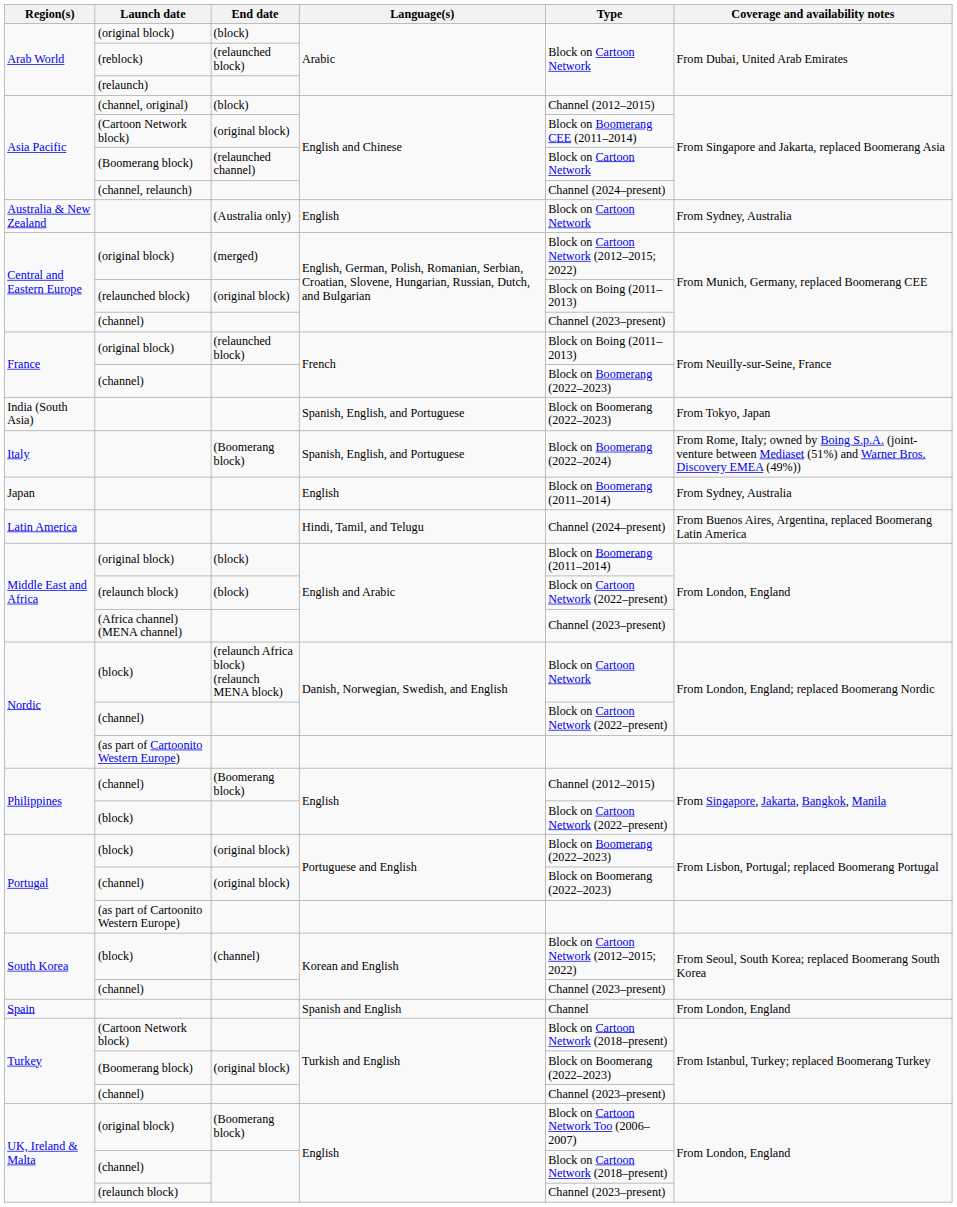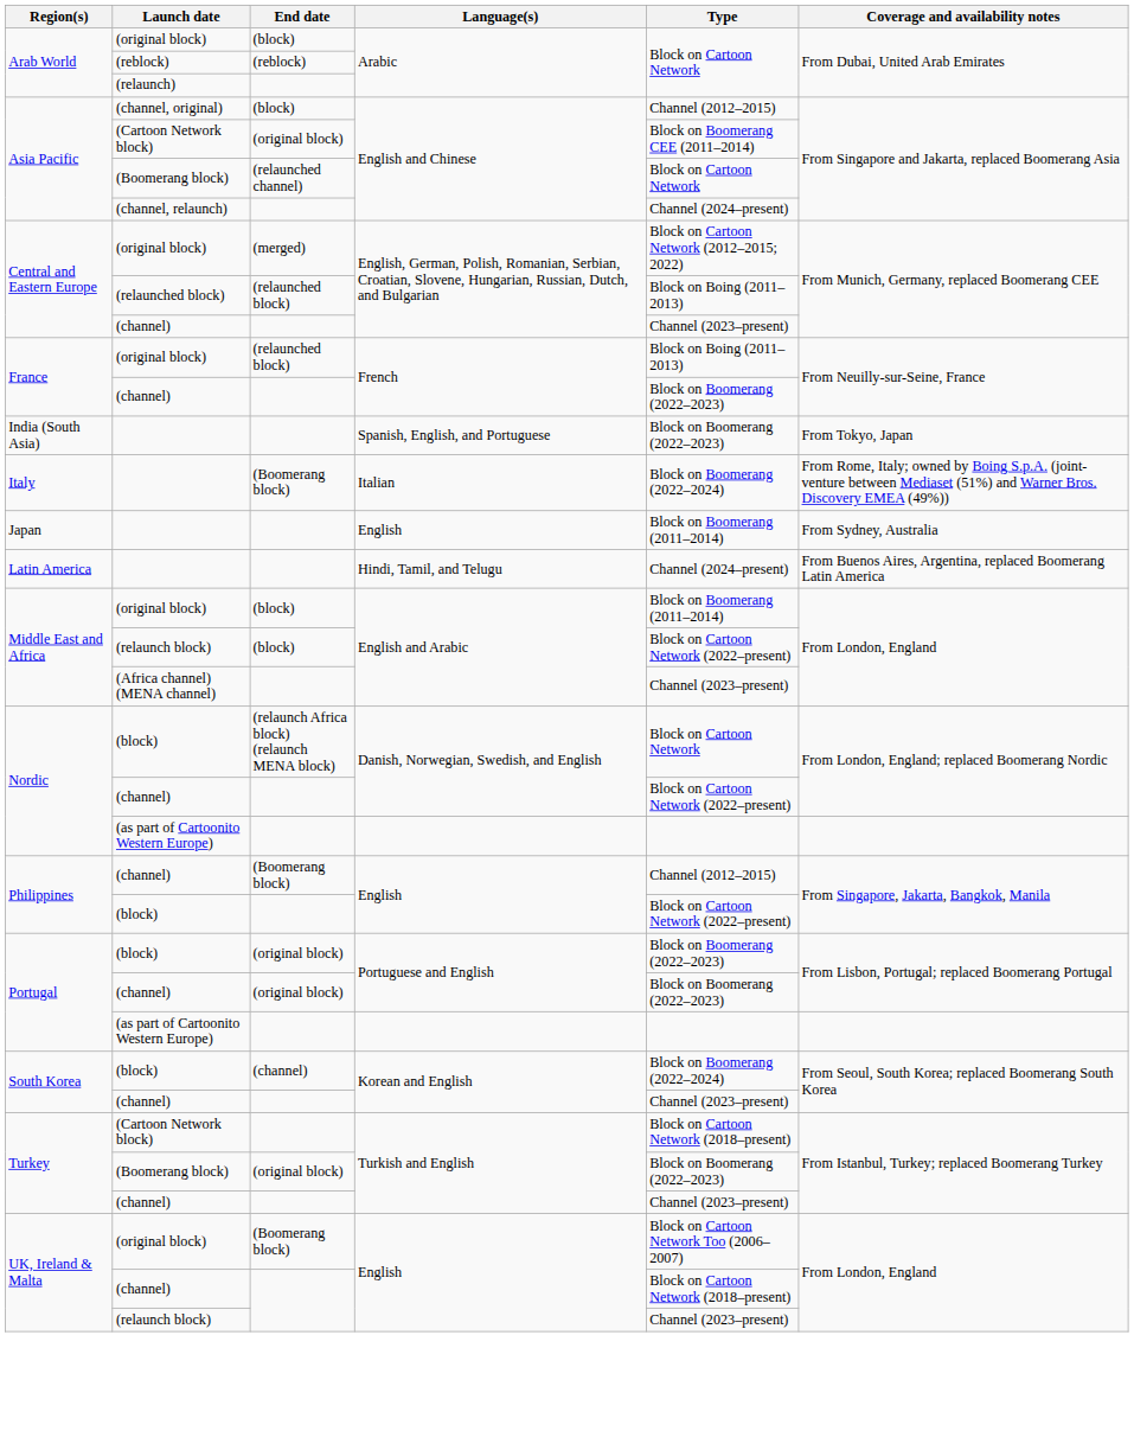 <table class="wikitable sortable">
 <tr>
 <th>Region(s)</th>
 <th>Launch date</th>
 <th>End date</th>
 <th>Language(s)</th>
 <th>Type</th>
 <th>Coverage and availability notes</th>
 </tr>
 <tr>
 <td rowspan="3"><a href='#'>Arab World</a></td>
 <td> (original block)</td>
 <td> (block)</td>
 <td rowspan="3">Arabic</td>
 <td rowspan="3">Block on <a href='#'>Cartoon Network</a></td>
 <td rowspan="3">From Dubai, United Arab Emirates</td>
 </tr>
 <tr>
 <td> (reblock)</td>
-<td> (relaunched block)</td>
+<td> (reblock)</td>
 </tr>
 <tr>
 <td> (relaunch)</td>
 <td></td>
 </tr>
 <tr>
 <td rowspan="4"><a href='#'>Asia Pacific</a></td>
 <td> (channel, original)</td>
 <td> (block)</td>
 <td rowspan="4">English and Chinese</td>
 <td>Channel (2012–2015)</td>
 <td rowspan="4">From Singapore and Jakarta, replaced Boomerang Asia</td>
 </tr>
 <tr>
 <td> (Cartoon Network block)</td>
 <td> (original block)</td>
 <td>Block on <a href='#'>Boomerang CEE</a> (2011–2014)</td>
 </tr>
 <tr>
 <td> (Boomerang block)</td>
 <td> (relaunched channel)</td>
 <td>Block on <a href='#'>Cartoon Network</a></td>
 </tr>
 <tr>
 <td> (channel, relaunch)</td>
 <td></td>
 <td>Channel (2024–present)</td>
 </tr>
 <tr>
-<td><a href='#'>Australia & New Zealand</a></td>
-<td></td>
-<td> (Australia only)</td>
-<td>English</td>
-<td>Block on <a href='#'>Cartoon Network</a></td>
-<td>From Sydney, Australia</td>
-</tr>
-<tr>
 <td rowspan="3"><a href='#'>Central and Eastern Europe</a></td>
 <td> (original block)</td>
 <td> (merged)</td>
 <td rowspan="3">English, German, Polish, Romanian, Serbian, Croatian, Slovene, Hungarian, Russian, Dutch, and Bulgarian</td>
 <td>Block on <a href='#'>Cartoon Network</a> (2012–2015; 2022)</td>
 <td rowspan="3">From Munich, Germany, replaced Boomerang CEE</td>
 </tr>
 <tr>
 <td> (relaunched block)</td>
-<td> (original block)</td>
+<td> (relaunched block)</td>
 <td>Block on Boing (2011–2013)</td>
 </tr>
 <tr>
 <td> (channel)</td>
 <td></td>
 <td>Channel (2023–present)</td>
 </tr>
 <tr>
 <td rowspan="2"><a href='#'>France</a></td>
 <td> (original block)</td>
 <td> (relaunched block)</td>
 <td rowspan="2">French</td>
 <td>Block on Boing (2011–2013)</td>
 <td rowspan="2">From Neuilly-sur-Seine, France</td>
 </tr>
 <tr>
 <td> (channel)</td>
 <td></td>
 <td>Block on <a href='#'>Boomerang</a> (2022–2023)</td>
 </tr>
 <tr>
 <td>India (South Asia)</td>
 <td></td>
 <td></td>
 <td>Spanish, English, and Portuguese</td>
 <td>Block on Boomerang (2022–2023)</td>
 <td>From Tokyo, Japan</td>
 </tr>
 <tr>
 <td><a href='#'>Italy</a></td>
 <td></td>
 <td> (Boomerang block)</td>
-<td>Spanish, English, and Portuguese</td>
+<td>Italian</td>
 <td>Block on <a href='#'>Boomerang</a> (2022–2024)</td>
 <td>From Rome, Italy; owned by <a href='#'>Boing S.p.A.</a> (joint-venture between <a href='#'>Mediaset</a> (51%) and <a href='#'>Warner Bros. Discovery EMEA</a> (49%))</td>
 </tr>
 <tr>
 <td>Japan</td>
 <td></td>
 <td></td>
 <td>English</td>
 <td>Block on <a href='#'>Boomerang</a> (2011–2014)</td>
 <td>From Sydney, Australia</td>
 </tr>
 <tr>
 <td><a href='#'>Latin America</a></td>
 <td></td>
 <td></td>
 <td>Hindi, Tamil, and Telugu</td>
 <td>Channel (2024–present)</td>
 <td>From Buenos Aires, Argentina, replaced Boomerang Latin America</td>
 </tr>
 <tr>
 <td rowspan="3"><a href='#'>Middle East and Africa</a></td>
 <td> (original block)</td>
 <td> (block)</td>
 <td rowspan="3">English and Arabic</td>
 <td>Block on <a href='#'>Boomerang</a> (2011–2014)</td>
 <td rowspan="3">From London, England</td>
 </tr>
 <tr>
 <td> (relaunch block)</td>
 <td> (block)</td>
 <td>Block on <a href='#'>Cartoon Network</a> (2022–present)</td>
 </tr>
 <tr>
 <td> (Africa channel)<br> (MENA channel)</td>
 <td></td>
 <td>Channel (2023–present)</td>
 </tr>
 <tr>
 <td rowspan="3"><a href='#'>Nordic</a></td>
 <td> (block)</td>
 <td> (relaunch Africa block)<br> (relaunch MENA block)</td>
 <td rowspan="2">Danish, Norwegian, Swedish, and English</td>
 <td>Block on <a href='#'>Cartoon Network</a></td>
 <td rowspan="2">From London, England; replaced Boomerang Nordic</td>
 </tr>
 <tr>
 <td> (channel)</td>
 <td></td>
 <td>Block on <a href='#'>Cartoon Network</a> (2022–present)</td>
 </tr>
 <tr>
 <td> (as part of <a href='#'>Cartoonito Western Europe</a>)</td>
 <td></td>
 <td></td>
 <td></td>
 <td></td>
 </tr>
 <tr>
 <td rowspan="2"><a href='#'>Philippines</a></td>
 <td> (channel)</td>
 <td> (Boomerang block)</td>
 <td rowspan="2">English</td>
 <td>Channel (2012–2015)</td>
 <td rowspan="2">From <a href='#'>Singapore</a>, <a href='#'>Jakarta</a>, <a href='#'>Bangkok</a>, <a href='#'>Manila</a></td>
 </tr>
 <tr>
 <td> (block)</td>
 <td></td>
 <td>Block on <a href='#'>Cartoon Network</a> (2022–present)</td>
 </tr>
 <tr>
 <td rowspan="3"><a href='#'>Portugal</a></td>
 <td> (block)</td>
 <td> (original block)</td>
 <td rowspan="2">Portuguese and English</td>
 <td>Block on <a href='#'>Boomerang</a> (2022–2023)</td>
 <td rowspan="2">From Lisbon, Portugal; replaced Boomerang Portugal</td>
 </tr>
 <tr>
 <td> (channel)</td>
 <td> (original block)</td>
 <td>Block on Boomerang (2022–2023)</td>
 </tr>
 <tr>
 <td> (as part of Cartoonito Western Europe)</td>
 <td></td>
 <td></td>
 <td></td>
 <td></td>
 </tr>
 <tr>
 <td rowspan="2"><a href='#'>South Korea</a></td>
 <td> (block)</td>
 <td> (channel)</td>
 <td rowspan="2">Korean and English</td>
-<td>Block on <a href='#'>Cartoon Network</a> (2012–2015; 2022)</td>
+<td>Block on <a href='#'>Boomerang</a> (2022–2024)</td>
 <td rowspan="2">From Seoul, South Korea; replaced Boomerang South Korea</td>
 </tr>
 <tr>
 <td> (channel)</td>
 <td></td>
 <td>Channel (2023–present)</td>
-</tr>
-<tr>
-<td><a href='#'>Spain</a></td>
-<td></td>
-<td></td>
-<td>Spanish and English</td>
-<td>Channel</td>
-<td>From London, England</td>
 </tr>
 <tr>
 <td rowspan="3"><a href='#'>Turkey</a></td>
 <td> (Cartoon Network block)</td>
 <td></td>
 <td rowspan="3">Turkish and English</td>
 <td>Block on <a href='#'>Cartoon Network</a> (2018–present)</td>
 <td rowspan="3">From Istanbul, Turkey; replaced Boomerang Turkey</td>
 </tr>
 <tr>
 <td> (Boomerang block)</td>
 <td> (original block)</td>
 <td>Block on Boomerang (2022–2023)</td>
 </tr>
 <tr>
 <td> (channel)</td>
 <td></td>
 <td>Channel (2023–present)</td>
 </tr>
 <tr>
 <td rowspan="3"><a href='#'>UK, Ireland & Malta</a></td>
 <td> (original block)</td>
 <td> (Boomerang block)</td>
 <td rowspan="3">English</td>
 <td>Block on <a href='#'>Cartoon Network Too</a> (2006–2007)</td>
 <td rowspan="3">From London, England</td>
 </tr>
 <tr>
 <td> (channel)</td>
 <td rowspan="2"></td>
 <td>Block on <a href='#'>Cartoon Network</a> (2018–present)</td>
 </tr>
 <tr>
 <td> (relaunch block)</td>
 <td>Channel (2023–present)</td>
 </tr>
 </table>
